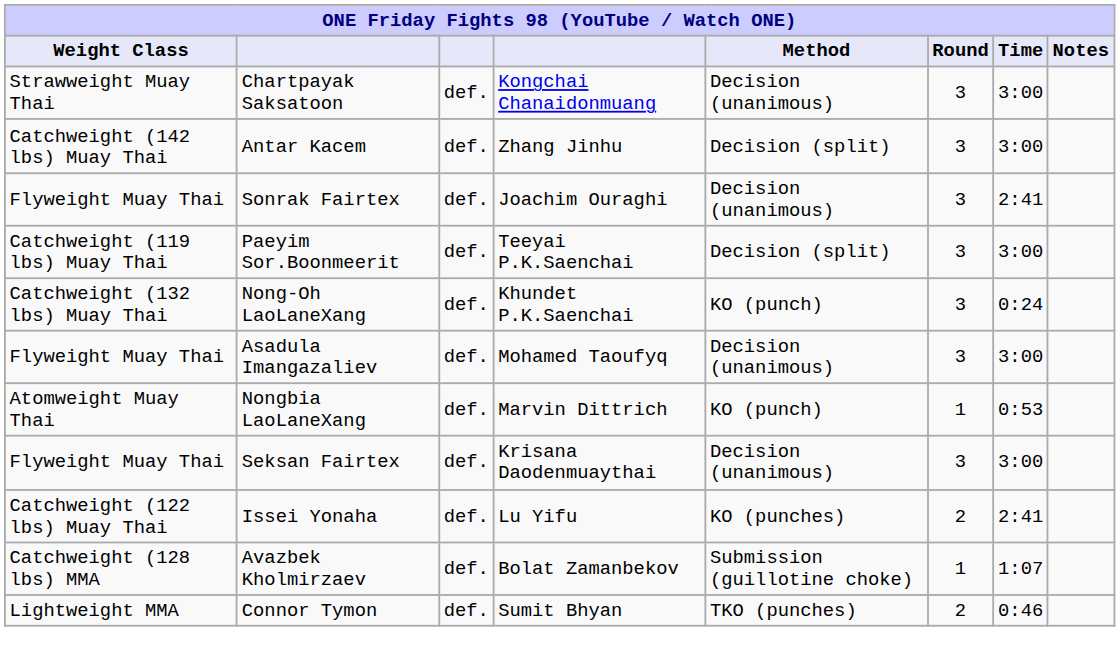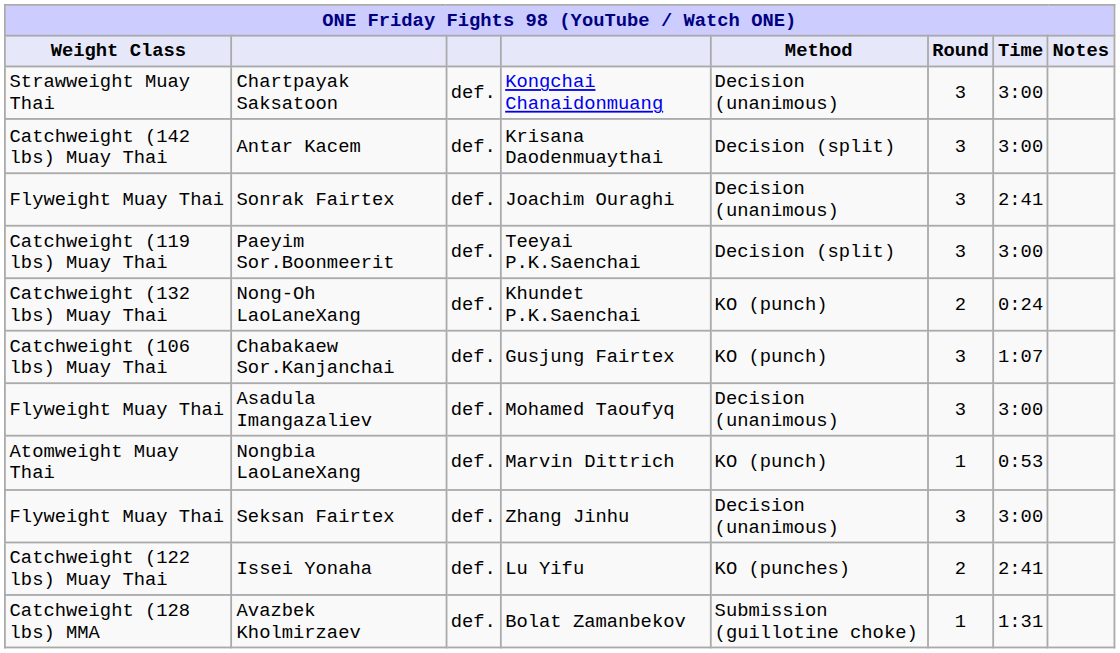 <table class="wikitable" style="font-size: 80%;">
 <tr>
 <th colspan="8" style="background-color: #ccf; color: #000080; text-align: center;"><strong>ONE Friday Fights 98 (YouTube / Watch ONE)</strong></th>
 </tr>
 <tr>
 <th colspan="1" style="background-color: #E6E8FA; color: #000000; text-align: center;">Weight Class</th>
 <th colspan="1" style="background-color: #E6E8FA; color: #000000; text-align: center;"></th>
 <th colspan="1" style="background-color: #E6E8FA; color: #000000; text-align: center;"></th>
 <th colspan="1" style="background-color: #E6E8FA; color: #000000; text-align: center;"></th>
 <th colspan="1" style="background-color: #E6E8FA; color: #000000; text-align: center;">Method</th>
 <th colspan="1" style="background-color: #E6E8FA; color: #000000; text-align: center;">Round</th>
 <th colspan="1" style="background-color: #E6E8FA; color: #000000; text-align: center;">Time</th>
 <th colspan="1" style="background-color: #E6E8FA; color: #000000; text-align: center;">Notes</th>
 </tr>
 <tr>
 <td>Strawweight Muay Thai</td>
 <td> Chartpayak Saksatoon</td>
 <td>def.</td>
 <td> <a href='#'>Kongchai Chanaidonmuang</a></td>
 <td>Decision (unanimous)</td>
 <td align=center>3</td>
 <td align=center>3:00</td>
 <td></td>
 </tr>
 <tr>
 <td>Catchweight (142 lbs) Muay Thai</td>
 <td> Antar Kacem</td>
 <td>def.</td>
-<td> Zhang Jinhu</td>
+<td> Krisana Daodenmuaythai</td>
 <td>Decision (split)</td>
 <td align=center>3</td>
 <td align=center>3:00</td>
 <td></td>
 </tr>
 <tr>
 <td>Flyweight Muay Thai</td>
 <td> Sonrak Fairtex</td>
 <td>def.</td>
 <td> Joachim Ouraghi</td>
 <td>Decision (unanimous)</td>
 <td align=center>3</td>
 <td align=center>2:41</td>
 <td></td>
 </tr>
 <tr>
 <td>Catchweight (119 lbs) Muay Thai</td>
 <td> Paeyim Sor.Boonmeerit</td>
 <td>def.</td>
 <td> Teeyai P.K.Saenchai</td>
 <td>Decision (split)</td>
 <td align=center>3</td>
 <td align=center>3:00</td>
 <td></td>
 </tr>
 <tr>
 <td>Catchweight (132 lbs) Muay Thai</td>
 <td> Nong-Oh LaoLaneXang</td>
 <td>def.</td>
 <td> Khundet P.K.Saenchai</td>
 <td>KO (punch)</td>
+<td align=center>2</td>
+<td align=center>0:24</td>
+<td></td>
+</tr>
+<tr>
+<td>Catchweight (106 lbs) Muay Thai</td>
+<td> Chabakaew Sor.Kanjanchai</td>
+<td>def.</td>
+<td> Gusjung Fairtex</td>
+<td>KO (punch)</td>
 <td align=center>3</td>
-<td align=center>0:24</td>
+<td align=center>1:07</td>
 <td></td>
 </tr>
 <tr>
 <td>Flyweight Muay Thai</td>
 <td> Asadula Imangazaliev</td>
 <td>def.</td>
 <td> Mohamed Taoufyq</td>
 <td>Decision (unanimous)</td>
 <td align=center>3</td>
 <td align=center>3:00</td>
 <td></td>
 </tr>
 <tr>
 <td>Atomweight Muay Thai</td>
 <td> Nongbia LaoLaneXang</td>
 <td>def.</td>
 <td> Marvin Dittrich</td>
 <td>KO (punch)</td>
 <td align=center>1</td>
 <td align=center>0:53</td>
 <td></td>
 </tr>
 <tr>
 <td>Flyweight Muay Thai</td>
 <td> Seksan Fairtex</td>
 <td>def.</td>
-<td> Krisana Daodenmuaythai</td>
+<td> Zhang Jinhu</td>
 <td>Decision (unanimous)</td>
 <td align=center>3</td>
 <td align=center>3:00</td>
 <td></td>
 </tr>
 <tr>
 <td>Catchweight (122 lbs) Muay Thai</td>
 <td> Issei Yonaha</td>
 <td>def.</td>
 <td> Lu Yifu</td>
 <td>KO (punches)</td>
 <td align=center>2</td>
 <td align=center>2:41</td>
 <td></td>
 </tr>
 <tr>
 <td>Catchweight (128 lbs) MMA</td>
 <td> Avazbek Kholmirzaev</td>
 <td>def.</td>
 <td> Bolat Zamanbekov</td>
 <td>Submission (guillotine choke)</td>
 <td align=center>1</td>
-<td align=center>1:07</td>
-<td></td>
-</tr>
-<tr>
-<td>Lightweight MMA</td>
-<td> Connor Tymon</td>
-<td>def.</td>
-<td> Sumit Bhyan</td>
-<td>TKO (punches)</td>
-<td align=center>2</td>
-<td align=center>0:46</td>
+<td align=center>1:31</td>
 <td></td>
 </tr>
 </table>
